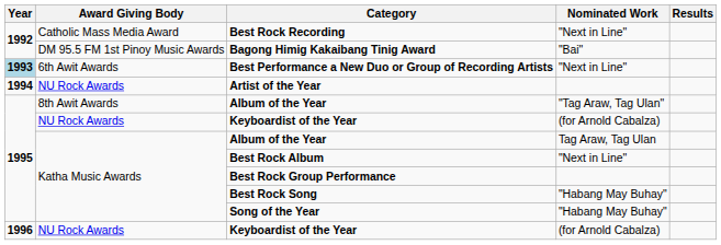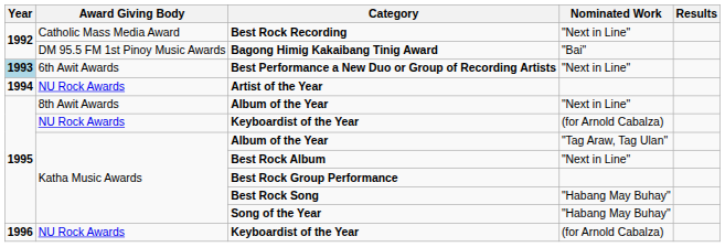 <table class="wikitable">
 <tr>
 <th>Year</th>
 <th>Award Giving Body</th>
 <th>Category</th>
 <th>Nominated Work</th>
 <th>Results</th>
 </tr>
 <tr>
 <td rowspan=2><strong>1992</strong></td>
 <td>Catholic Mass Media Award</td>
 <td><strong>Best Rock Recording</strong></td>
 <td>"Next in Line"</td>
 <td></td>
 </tr>
 <tr>
 <td>DM 95.5 FM 1st Pinoy Music Awards</td>
 <td><strong>Bagong Himig Kakaibang Tinig Award</strong></td>
 <td>"Bai"</td>
 <td></td>
 </tr>
 <tr>
 <td style="background: lightblue;"><strong>1993</strong></td>
 <td>6th Awit Awards</td>
 <td><strong>Best Performance a New Duo or Group of Recording Artists</strong></td>
 <td>"Next in Line"</td>
 <td></td>
 </tr>
 <tr>
 <td><strong>1994</strong></td>
 <td><a href='#'>NU Rock Awards</a></td>
 <td><strong>Artist of the Year</strong></td>
 <td></td>
 <td></td>
 </tr>
 <tr>
 <td rowspan=7><strong>1995</strong></td>
 <td>8th Awit Awards</td>
 <td><strong>Album of the Year</strong></td>
-<td>"Tag Araw, Tag Ulan"</td>
+<td>"Next in Line"</td>
 <td></td>
 </tr>
 <tr>
 <td><a href='#'>NU Rock Awards</a></td>
 <td><strong>Keyboardist of the Year</strong></td>
 <td>(for Arnold Cabalza)</td>
 <td></td>
 </tr>
 <tr>
 <td rowspan=5>Katha Music Awards</td>
 <td><strong>Album of the Year</strong></td>
-<td>Tag Araw, Tag Ulan</td>
+<td>"Tag Araw, Tag Ulan"</td>
 <td></td>
 </tr>
 <tr>
 <td><strong>Best Rock Album</strong></td>
 <td>"Next in Line"</td>
 <td></td>
 </tr>
 <tr>
 <td><strong>Best Rock Group Performance</strong></td>
 <td></td>
 <td></td>
 </tr>
 <tr>
 <td><strong>Best Rock Song</strong></td>
 <td>"Habang May Buhay"</td>
 <td></td>
 </tr>
 <tr>
 <td><strong>Song of the Year</strong></td>
 <td>"Habang May Buhay"</td>
 <td></td>
 </tr>
 <tr>
 <td><strong>1996</strong></td>
 <td><a href='#'>NU Rock Awards</a></td>
 <td><strong>Keyboardist of the Year</strong></td>
 <td>(for Arnold Cabalza)</td>
 <td></td>
 </tr>
 </table>
